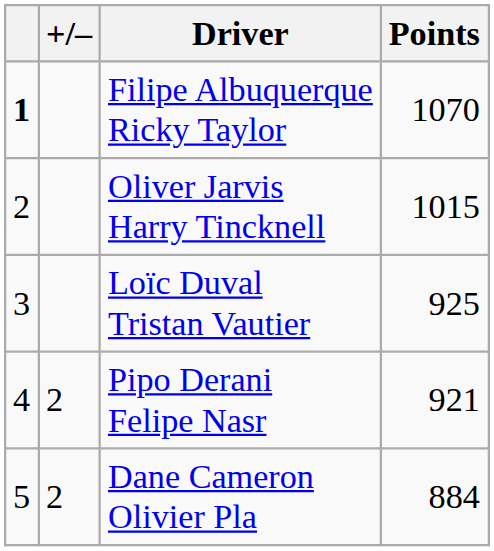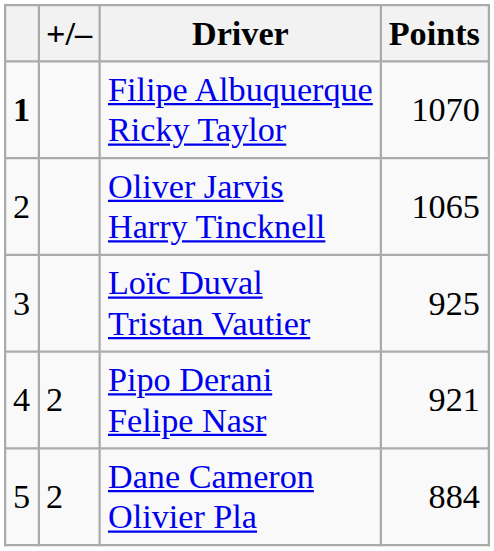 <table class="wikitable" style="font-size: 95%;">
 <tr>
 <th scope="col"></th>
 <th scope="col">+/–</th>
 <th scope="col">Driver</th>
 <th scope="col">Points</th>
 </tr>
 <tr>
 <td align=center><strong>1</strong></td>
 <td align="left"></td>
 <td> <a href='#'>Filipe Albuquerque</a><br> <a href='#'>Ricky Taylor</a></td>
 <td align=right>1070</td>
 </tr>
 <tr>
 <td align=center>2</td>
 <td align="left"></td>
 <td> <a href='#'>Oliver Jarvis</a><br> <a href='#'>Harry Tincknell</a></td>
-<td align=right>1015</td>
+<td align=right>1065</td>
 </tr>
 <tr>
 <td align=center>3</td>
 <td align="left"></td>
 <td> <a href='#'>Loïc Duval</a><br> <a href='#'>Tristan Vautier</a></td>
 <td align=right>925</td>
 </tr>
 <tr>
 <td align=center>4</td>
 <td align="left"> 2</td>
 <td> <a href='#'>Pipo Derani</a><br> <a href='#'>Felipe Nasr</a></td>
 <td align=right>921</td>
 </tr>
 <tr>
 <td align=center>5</td>
 <td align="left"> 2</td>
 <td> <a href='#'>Dane Cameron</a><br> <a href='#'>Olivier Pla</a></td>
 <td align=right>884</td>
 </tr>
 </table>
